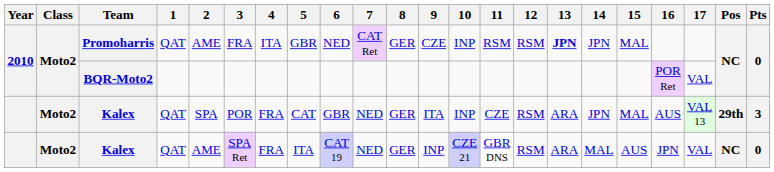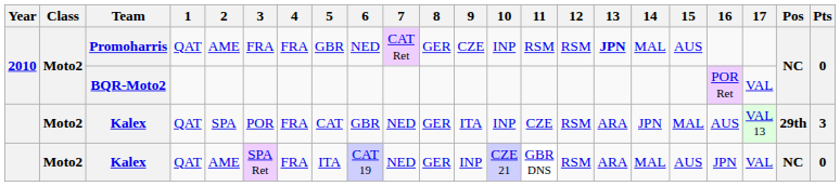 <table class="wikitable" style="text-align:center;">
 <tr>
 <th>Year</th>
 <th>Class</th>
 <th>Team</th>
 <th>1</th>
 <th>2</th>
 <th>3</th>
 <th>4</th>
 <th>5</th>
 <th>6</th>
 <th>7</th>
 <th>8</th>
 <th>9</th>
 <th>10</th>
 <th>11</th>
 <th>12</th>
 <th>13</th>
 <th>14</th>
 <th>15</th>
 <th>16</th>
 <th>17</th>
 <th>Pos</th>
 <th>Pts</th>
 </tr>
 <tr>
 <th rowspan=2><a href='#'>2010</a></th>
 <th rowspan=2>Moto2</th>
 <th><a href='#'>Promoharris</a></th>
 <td><a href='#'>QAT</a></td>
 <td><a href='#'>AME</a></td>
 <td><a href='#'>FRA</a></td>
-<td><a href='#'>ITA</a></td>
+<td><a href='#'>FRA</a></td>
 <td><a href='#'>GBR</a></td>
 <td><a href='#'>NED</a></td>
 <td style="background:#efcfff;"><a href='#'>CAT</a><br><small>Ret</small></td>
 <td><a href='#'>GER</a></td>
 <td><a href='#'>CZE</a></td>
 <td><a href='#'>INP</a></td>
 <td><a href='#'>RSM</a></td>
 <td><a href='#'>RSM</a></td>
 <td><strong><a href='#'>JPN</a></strong></td>
-<td><a href='#'>JPN</a></td>
 <td><a href='#'>MAL</a></td>
+<td><a href='#'>AUS</a></td>
 <td></td>
 <td></td>
 <th rowspan=2>NC</th>
 <th rowspan=2>0</th>
 </tr>
 <tr>
 <th><a href='#'>BQR-Moto2</a></th>
 <td></td>
 <td></td>
 <td></td>
 <td></td>
 <td></td>
 <td></td>
 <td></td>
 <td></td>
 <td></td>
 <td></td>
 <td></td>
 <td></td>
 <td></td>
 <td></td>
 <td></td>
 <td style="background:#efcfff;"><a href='#'>POR</a><br><small>Ret</small></td>
 <td><a href='#'>VAL</a></td>
 </tr>
 <tr>
 <th></th>
 <th>Moto2</th>
 <th><a href='#'>Kalex</a></th>
 <td><a href='#'>QAT</a></td>
 <td><a href='#'>SPA</a></td>
 <td><a href='#'>POR</a></td>
 <td><a href='#'>FRA</a></td>
 <td><a href='#'>CAT</a></td>
 <td><a href='#'>GBR</a></td>
 <td><a href='#'>NED</a></td>
 <td><a href='#'>GER</a></td>
 <td><a href='#'>ITA</a></td>
 <td><a href='#'>INP</a></td>
 <td><a href='#'>CZE</a></td>
 <td><a href='#'>RSM</a></td>
 <td><a href='#'>ARA</a></td>
 <td><a href='#'>JPN</a></td>
 <td><a href='#'>MAL</a></td>
 <td><a href='#'>AUS</a></td>
 <td style="background:#dfffdf;"><a href='#'>VAL</a><br><small>13</small></td>
 <th>29th</th>
 <th>3</th>
 </tr>
 <tr>
 <th></th>
 <th>Moto2</th>
 <th><a href='#'>Kalex</a></th>
 <td><a href='#'>QAT</a></td>
 <td><a href='#'>AME</a></td>
 <td style="background:#efcfff;"><a href='#'>SPA</a><br><small>Ret</small></td>
 <td><a href='#'>FRA</a></td>
 <td><a href='#'>ITA</a></td>
 <td style="background:#CFCFFF;"><a href='#'>CAT</a><br><small>19</small></td>
 <td><a href='#'>NED</a></td>
 <td><a href='#'>GER</a></td>
 <td><a href='#'>INP</a></td>
 <td style="background:#CFCFFF;"><a href='#'>CZE</a><br><small>21</small></td>
 <td style="background:#ffffff;"><a href='#'>GBR</a><br><small>DNS</small></td>
 <td><a href='#'>RSM</a></td>
 <td><a href='#'>ARA</a></td>
 <td><a href='#'>MAL</a></td>
 <td><a href='#'>AUS</a></td>
 <td><a href='#'>JPN</a></td>
 <td><a href='#'>VAL</a></td>
 <th>NC</th>
 <th>0</th>
 </tr>
 </table>
